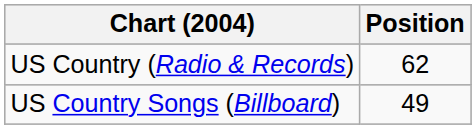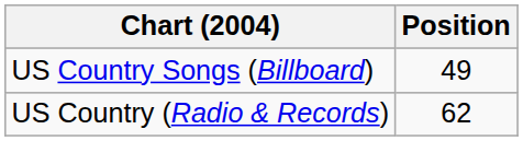 <table class="wikitable sortable">
 <tr>
 <th scope="col">Chart (2004)</th>
 <th scope="col">Position</th>
 </tr>
 <tr>
+<td>US <a href='#'>Country Songs</a> (<em><a href='#'>Billboard</a></em>)</td>
+<td align="center">49</td>
+</tr>
+<tr>
 <td>US Country (<em><a href='#'>Radio & Records</a></em>)</td>
 <td align="center">62</td>
 </tr>
-<tr>
-<td>US <a href='#'>Country Songs</a> (<em><a href='#'>Billboard</a></em>)</td>
-<td align="center">49</td>
-</tr>
 </table>
